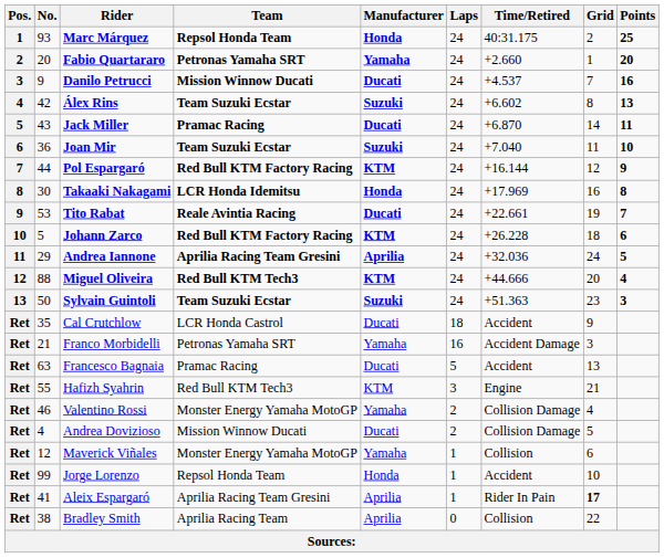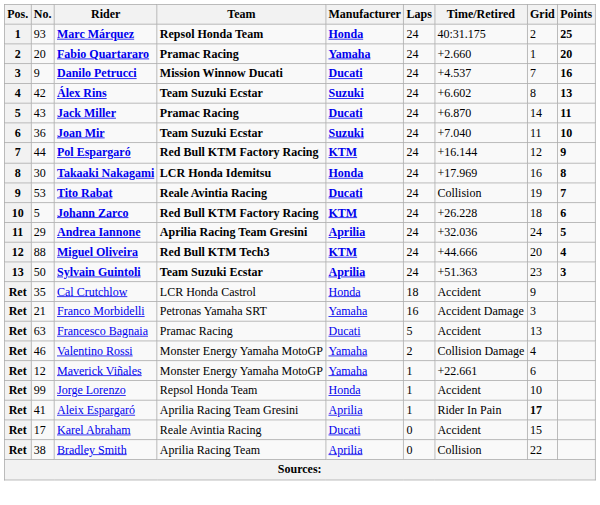 <table class="wikitable" style="font-size: 95%;">
 <tr>
 <th>Pos.</th>
 <th>No.</th>
 <th>Rider</th>
 <th>Team</th>
 <th>Manufacturer</th>
 <th>Laps</th>
 <th>Time/Retired</th>
 <th>Grid</th>
 <th>Points</th>
 </tr>
 <tr>
 <th>1</th>
 <td>93</td>
 <td> <strong><a href='#'>Marc Márquez</a></strong></td>
 <td><strong>Repsol Honda Team</strong></td>
 <td><strong><a href='#'>Honda</a></strong></td>
 <td>24</td>
 <td>40:31.175</td>
 <td>2</td>
 <td><strong>25</strong></td>
 </tr>
 <tr>
 <th>2</th>
 <td>20</td>
 <td> <strong><a href='#'>Fabio Quartararo</a></strong></td>
-<td><strong>Petronas Yamaha SRT</strong></td>
+<td><strong>Pramac Racing</strong></td>
 <td><strong><a href='#'>Yamaha</a></strong></td>
 <td>24</td>
 <td>+2.660</td>
 <td>1</td>
 <td><strong>20</strong></td>
 </tr>
 <tr>
 <th>3</th>
 <td>9</td>
 <td> <strong><a href='#'>Danilo Petrucci</a></strong></td>
 <td><strong>Mission Winnow Ducati</strong></td>
 <td><strong><a href='#'>Ducati</a></strong></td>
 <td>24</td>
 <td>+4.537</td>
 <td>7</td>
 <td><strong>16</strong></td>
 </tr>
 <tr>
 <th>4</th>
 <td>42</td>
 <td> <strong><a href='#'>Álex Rins</a></strong></td>
 <td><strong>Team Suzuki Ecstar</strong></td>
 <td><strong><a href='#'>Suzuki</a></strong></td>
 <td>24</td>
 <td>+6.602</td>
 <td>8</td>
 <td><strong>13</strong></td>
 </tr>
 <tr>
 <th>5</th>
 <td>43</td>
 <td> <strong><a href='#'>Jack Miller</a></strong></td>
 <td><strong>Pramac Racing</strong></td>
 <td><strong><a href='#'>Ducati</a></strong></td>
 <td>24</td>
 <td>+6.870</td>
 <td>14</td>
 <td><strong>11</strong></td>
 </tr>
 <tr>
 <th>6</th>
 <td>36</td>
 <td> <strong><a href='#'>Joan Mir</a></strong></td>
 <td><strong>Team Suzuki Ecstar</strong></td>
 <td><strong><a href='#'>Suzuki</a></strong></td>
 <td>24</td>
 <td>+7.040</td>
 <td>11</td>
 <td><strong>10</strong></td>
 </tr>
 <tr>
 <th>7</th>
 <td>44</td>
 <td> <strong><a href='#'>Pol Espargaró</a></strong></td>
 <td><strong>Red Bull KTM Factory Racing</strong></td>
 <td><strong><a href='#'>KTM</a></strong></td>
 <td>24</td>
 <td>+16.144</td>
 <td>12</td>
 <td><strong>9</strong></td>
 </tr>
 <tr>
 <th>8</th>
 <td>30</td>
 <td> <strong><a href='#'>Takaaki Nakagami</a></strong></td>
 <td><strong>LCR Honda Idemitsu</strong></td>
 <td><strong><a href='#'>Honda</a></strong></td>
 <td>24</td>
 <td>+17.969</td>
 <td>16</td>
 <td><strong>8</strong></td>
 </tr>
 <tr>
 <th>9</th>
 <td>53</td>
 <td> <strong><a href='#'>Tito Rabat</a></strong></td>
 <td><strong>Reale Avintia Racing</strong></td>
 <td><strong><a href='#'>Ducati</a></strong></td>
 <td>24</td>
-<td>+22.661</td>
+<td>Collision</td>
 <td>19</td>
 <td><strong>7</strong></td>
 </tr>
 <tr>
 <th>10</th>
 <td>5</td>
 <td> <strong><a href='#'>Johann Zarco</a></strong></td>
 <td><strong>Red Bull KTM Factory Racing</strong></td>
 <td><strong><a href='#'>KTM</a></strong></td>
 <td>24</td>
 <td>+26.228</td>
 <td>18</td>
 <td><strong>6</strong></td>
 </tr>
 <tr>
 <th>11</th>
 <td>29</td>
 <td> <strong><a href='#'>Andrea Iannone</a></strong></td>
 <td><strong>Aprilia Racing Team Gresini</strong></td>
 <td><strong><a href='#'>Aprilia</a></strong></td>
 <td>24</td>
 <td>+32.036</td>
 <td>24</td>
 <td><strong>5</strong></td>
 </tr>
 <tr>
 <th>12</th>
 <td>88</td>
 <td> <strong><a href='#'>Miguel Oliveira</a></strong></td>
 <td><strong>Red Bull KTM Tech3</strong></td>
 <td><strong><a href='#'>KTM</a></strong></td>
 <td>24</td>
 <td>+44.666</td>
 <td>20</td>
 <td><strong>4</strong></td>
 </tr>
 <tr>
 <th>13</th>
 <td>50</td>
 <td> <strong><a href='#'>Sylvain Guintoli</a></strong></td>
 <td><strong>Team Suzuki Ecstar</strong></td>
-<td><strong><a href='#'>Suzuki</a></strong></td>
+<td><strong><a href='#'>Aprilia</a></strong></td>
 <td>24</td>
 <td>+51.363</td>
 <td>23</td>
 <td><strong>3</strong></td>
 </tr>
 <tr>
 <th>Ret</th>
 <td>35</td>
 <td> <a href='#'>Cal Crutchlow</a></td>
 <td>LCR Honda Castrol</td>
-<td><a href='#'>Ducati</a></td>
+<td><a href='#'>Honda</a></td>
 <td>18</td>
 <td>Accident</td>
 <td>9</td>
 <td></td>
 </tr>
 <tr>
 <th>Ret</th>
 <td>21</td>
 <td> <a href='#'>Franco Morbidelli</a></td>
 <td>Petronas Yamaha SRT</td>
 <td><a href='#'>Yamaha</a></td>
 <td>16</td>
 <td>Accident Damage</td>
 <td>3</td>
 <td></td>
 </tr>
 <tr>
 <th>Ret</th>
 <td>63</td>
 <td> <a href='#'>Francesco Bagnaia</a></td>
 <td>Pramac Racing</td>
 <td><a href='#'>Ducati</a></td>
 <td>5</td>
 <td>Accident</td>
 <td>13</td>
 <td></td>
 </tr>
 <tr>
 <th>Ret</th>
-<td>55</td>
-<td> <a href='#'>Hafizh Syahrin</a></td>
-<td>Red Bull KTM Tech3</td>
-<td><a href='#'>KTM</a></td>
-<td>3</td>
-<td>Engine</td>
-<td>21</td>
-<td></td>
-</tr>
-<tr>
-<th>Ret</th>
 <td>46</td>
 <td> <a href='#'>Valentino Rossi</a></td>
 <td>Monster Energy Yamaha MotoGP</td>
 <td><a href='#'>Yamaha</a></td>
 <td>2</td>
 <td>Collision Damage</td>
 <td>4</td>
 <td></td>
 </tr>
 <tr>
 <th>Ret</th>
-<td>4</td>
-<td> <a href='#'>Andrea Dovizioso</a></td>
-<td>Mission Winnow Ducati</td>
-<td><a href='#'>Ducati</a></td>
-<td>2</td>
-<td>Collision Damage</td>
-<td>5</td>
-<td></td>
-</tr>
-<tr>
-<th>Ret</th>
 <td>12</td>
 <td> <a href='#'>Maverick Viñales</a></td>
 <td>Monster Energy Yamaha MotoGP</td>
 <td><a href='#'>Yamaha</a></td>
 <td>1</td>
-<td>Collision</td>
+<td>+22.661</td>
 <td>6</td>
 <td></td>
 </tr>
 <tr>
 <th>Ret</th>
 <td>99</td>
 <td> <a href='#'>Jorge Lorenzo</a></td>
 <td>Repsol Honda Team</td>
 <td><a href='#'>Honda</a></td>
 <td>1</td>
 <td>Accident</td>
 <td>10</td>
 <td></td>
 </tr>
 <tr>
 <th>Ret</th>
 <td>41</td>
 <td> <a href='#'>Aleix Espargaró</a></td>
 <td>Aprilia Racing Team Gresini</td>
 <td><a href='#'>Aprilia</a></td>
 <td>1</td>
 <td>Rider In Pain</td>
 <td><strong>17</strong></td>
 <td></td>
 </tr>
 <tr>
 <th>Ret</th>
+<td>17</td>
+<td> <a href='#'>Karel Abraham</a></td>
+<td>Reale Avintia Racing</td>
+<td><a href='#'>Ducati</a></td>
+<td>0</td>
+<td>Accident</td>
+<td>15</td>
+<td></td>
+</tr>
+<tr>
+<th>Ret</th>
 <td>38</td>
 <td> <a href='#'>Bradley Smith</a></td>
 <td>Aprilia Racing Team</td>
 <td><a href='#'>Aprilia</a></td>
 <td>0</td>
 <td>Collision</td>
 <td>22</td>
 <td></td>
 </tr>
 <tr>
 <th colspan=9>Sources: </th>
 </tr>
 </table>
